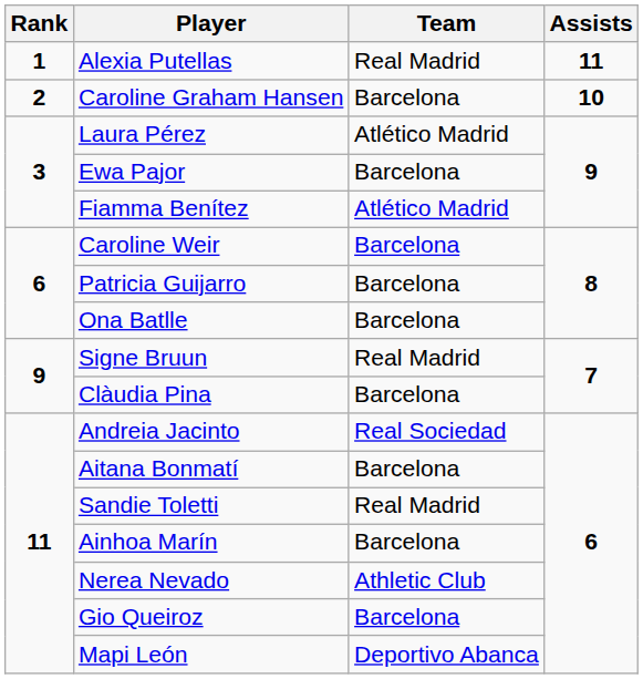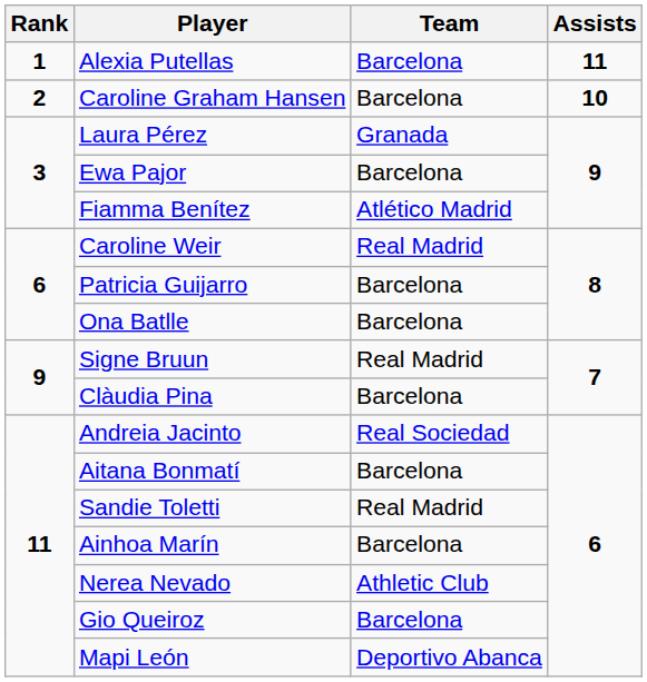 <table class="wikitable" style="text-align:center">
 <tr>
 <th>Rank</th>
 <th>Player</th>
 <th>Team</th>
 <th>Assists</th>
 </tr>
 <tr>
 <td><strong>1</strong></td>
 <td align="left"> <a href='#'>Alexia Putellas</a></td>
-<td align="left">Real Madrid</td>
+<td align="left"><a href='#'>Barcelona</a></td>
 <td><strong>11</strong></td>
 </tr>
 <tr>
 <td><strong>2</strong></td>
 <td align="left"> <a href='#'>Caroline Graham Hansen</a></td>
 <td align="left">Barcelona</td>
 <td><strong>10</strong></td>
 </tr>
 <tr>
 <td rowspan="3"><strong>3</strong></td>
 <td align="left"> <a href='#'>Laura Pérez</a></td>
-<td align="left">Atlético Madrid</td>
+<td align="left"><a href='#'>Granada</a></td>
 <td rowspan="3"><strong>9</strong></td>
 </tr>
 <tr>
 <td align="left"> <a href='#'>Ewa Pajor</a></td>
 <td align="left">Barcelona</td>
 </tr>
 <tr>
 <td align="left"> <a href='#'>Fiamma Benítez</a></td>
 <td align="left"><a href='#'>Atlético Madrid</a></td>
 </tr>
 <tr>
 <td rowspan="3"><strong>6</strong></td>
 <td align="left"> <a href='#'>Caroline Weir</a></td>
-<td align="left"><a href='#'>Barcelona</a></td>
+<td align="left"><a href='#'>Real Madrid</a></td>
 <td rowspan="3"><strong>8</strong></td>
 </tr>
 <tr>
 <td align="left"> <a href='#'>Patricia Guijarro</a></td>
 <td align="left">Barcelona</td>
 </tr>
 <tr>
 <td align="left"> <a href='#'>Ona Batlle</a></td>
 <td align="left">Barcelona</td>
 </tr>
 <tr>
 <td rowspan="2"><strong>9</strong></td>
 <td align="left"> <a href='#'>Signe Bruun</a></td>
 <td align="left">Real Madrid</td>
 <td rowspan="2"><strong>7</strong></td>
 </tr>
 <tr>
 <td align="left"> <a href='#'>Clàudia Pina</a></td>
 <td align="left">Barcelona</td>
 </tr>
 <tr>
 <td rowspan="7"><strong>11</strong></td>
 <td align="left"> <a href='#'>Andreia Jacinto</a></td>
 <td align="left"><a href='#'>Real Sociedad</a></td>
 <td rowspan="7"><strong>6</strong></td>
 </tr>
 <tr>
 <td align="left"> <a href='#'>Aitana Bonmatí</a></td>
 <td align="left">Barcelona</td>
 </tr>
 <tr>
 <td align="left"> <a href='#'>Sandie Toletti</a></td>
 <td align="left">Real Madrid</td>
 </tr>
 <tr>
 <td align="left"> <a href='#'>Ainhoa Marín</a></td>
 <td align="left">Barcelona</td>
 </tr>
 <tr>
 <td align="left"> <a href='#'>Nerea Nevado</a></td>
 <td align="left"><a href='#'>Athletic Club</a></td>
 </tr>
 <tr>
 <td align="left"> <a href='#'>Gio Queiroz</a></td>
 <td align="left"><a href='#'>Barcelona</a></td>
 </tr>
 <tr>
 <td align="left"> <a href='#'>Mapi León</a></td>
 <td align="left"><a href='#'>Deportivo Abanca</a></td>
 </tr>
 </table>
